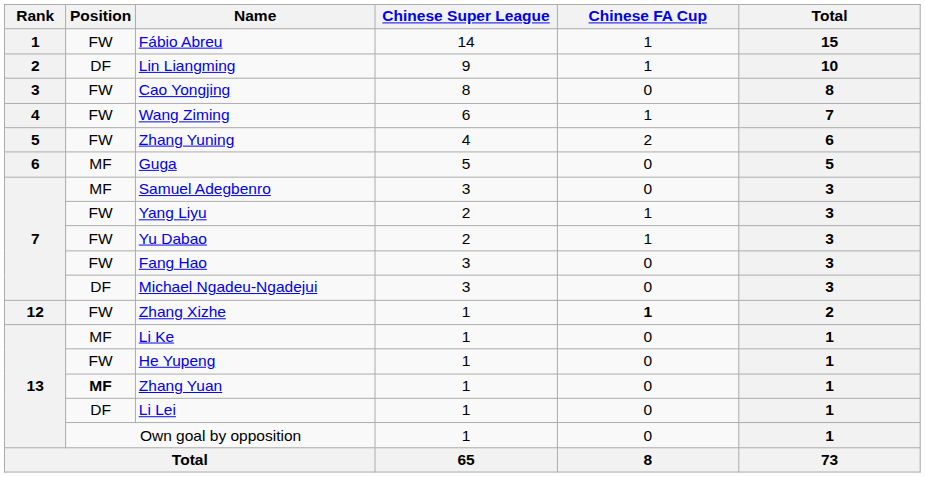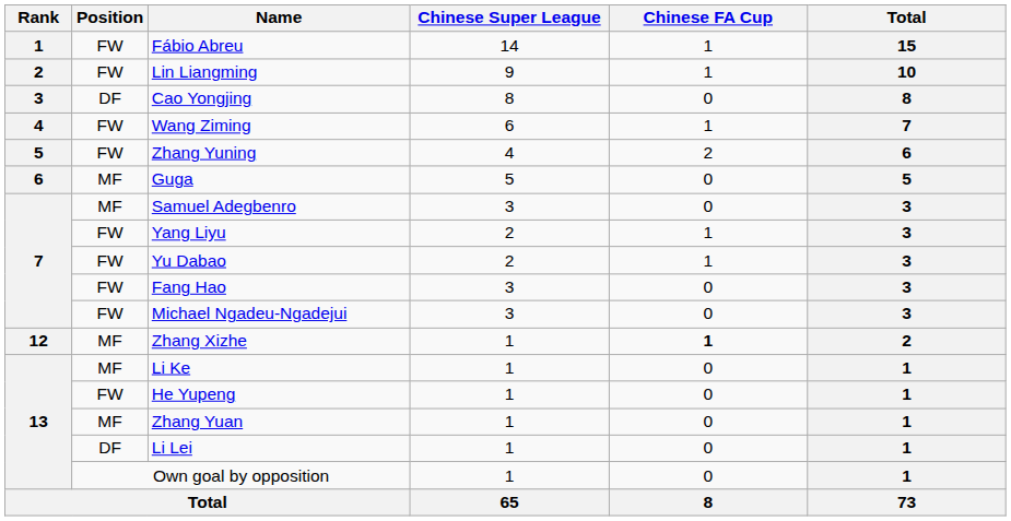 <table class="wikitable" style="text-align: center;">
 <tr>
 <th style="width:56px;">Rank</th>
 <th style="width:64px;">Position</th>
 <th style="width:240px;">Name</th>
 <th style="width:180px;"><a href='#'>Chinese Super League</a></th>
 <th style="width:180px;"><a href='#'>Chinese FA Cup</a></th>
 <th style="width:180px;"><strong>Total</strong></th>
 </tr>
 <tr>
 <th>1</th>
 <td>FW</td>
 <td align="left"> <a href='#'>Fábio Abreu</a></td>
 <td>14</td>
 <td>1</td>
 <th>15</th>
 </tr>
 <tr>
 <th>2</th>
-<td>DF</td>
+<td>FW</td>
 <td align="left"> <a href='#'>Lin Liangming</a></td>
 <td>9</td>
 <td>1</td>
 <th>10</th>
 </tr>
 <tr>
 <th>3</th>
-<td>FW</td>
+<td>DF</td>
 <td align="left"> <a href='#'>Cao Yongjing</a></td>
 <td>8</td>
 <td>0</td>
 <th>8</th>
 </tr>
 <tr>
 <th>4</th>
 <td>FW</td>
 <td align="left"> <a href='#'>Wang Ziming</a></td>
 <td>6</td>
 <td>1</td>
 <th>7</th>
 </tr>
 <tr>
 <th>5</th>
 <td>FW</td>
 <td align="left"> <a href='#'>Zhang Yuning</a></td>
 <td>4</td>
 <td>2</td>
 <th>6</th>
 </tr>
 <tr>
 <th>6</th>
 <td>MF</td>
 <td align="left"> <a href='#'>Guga</a></td>
 <td>5</td>
 <td>0</td>
 <th>5</th>
 </tr>
 <tr>
 <th rowspan="5">7</th>
 <td>MF</td>
 <td align="left"> <a href='#'>Samuel Adegbenro</a></td>
 <td>3</td>
 <td>0</td>
 <th>3</th>
 </tr>
 <tr>
 <td>FW</td>
 <td align="left"> <a href='#'>Yang Liyu</a></td>
 <td>2</td>
 <td>1</td>
 <th>3</th>
 </tr>
 <tr>
 <td>FW</td>
 <td align="left"> <a href='#'>Yu Dabao</a></td>
 <td>2</td>
 <td>1</td>
 <th>3</th>
 </tr>
 <tr>
 <td>FW</td>
 <td align="left"> <a href='#'>Fang Hao</a></td>
 <td>3</td>
 <td>0</td>
 <th>3</th>
 </tr>
 <tr>
-<td>DF</td>
+<td>FW</td>
 <td align="left"> <a href='#'>Michael Ngadeu-Ngadejui</a></td>
 <td>3</td>
 <td>0</td>
 <th>3</th>
 </tr>
 <tr>
 <th>12</th>
-<td>FW</td>
+<td>MF</td>
 <td align="left"> <a href='#'>Zhang Xizhe</a></td>
 <td>1</td>
 <td><strong>1</strong></td>
 <th>2</th>
 </tr>
 <tr>
 <th rowspan="5">13</th>
 <td>MF</td>
 <td align="left"> <a href='#'>Li Ke</a></td>
 <td>1</td>
 <td>0</td>
 <th>1</th>
 </tr>
 <tr>
 <td>FW</td>
 <td align="left"> <a href='#'>He Yupeng</a></td>
 <td>1</td>
 <td>0</td>
 <th>1</th>
 </tr>
 <tr>
-<td><strong>MF</strong></td>
+<td>MF</td>
 <td align="left"> <a href='#'>Zhang Yuan</a></td>
 <td>1</td>
 <td>0</td>
 <th>1</th>
 </tr>
 <tr>
 <td>DF</td>
 <td align="left"> <a href='#'>Li Lei</a></td>
 <td>1</td>
 <td>0</td>
 <th>1</th>
 </tr>
 <tr>
 <td colspan="2">Own goal by opposition</td>
 <td>1</td>
 <td>0</td>
 <th>1</th>
 </tr>
 <tr>
 <th colspan="3"><strong>Total</strong></th>
 <th>65</th>
 <th>8</th>
 <th>73</th>
 </tr>
 </table>
